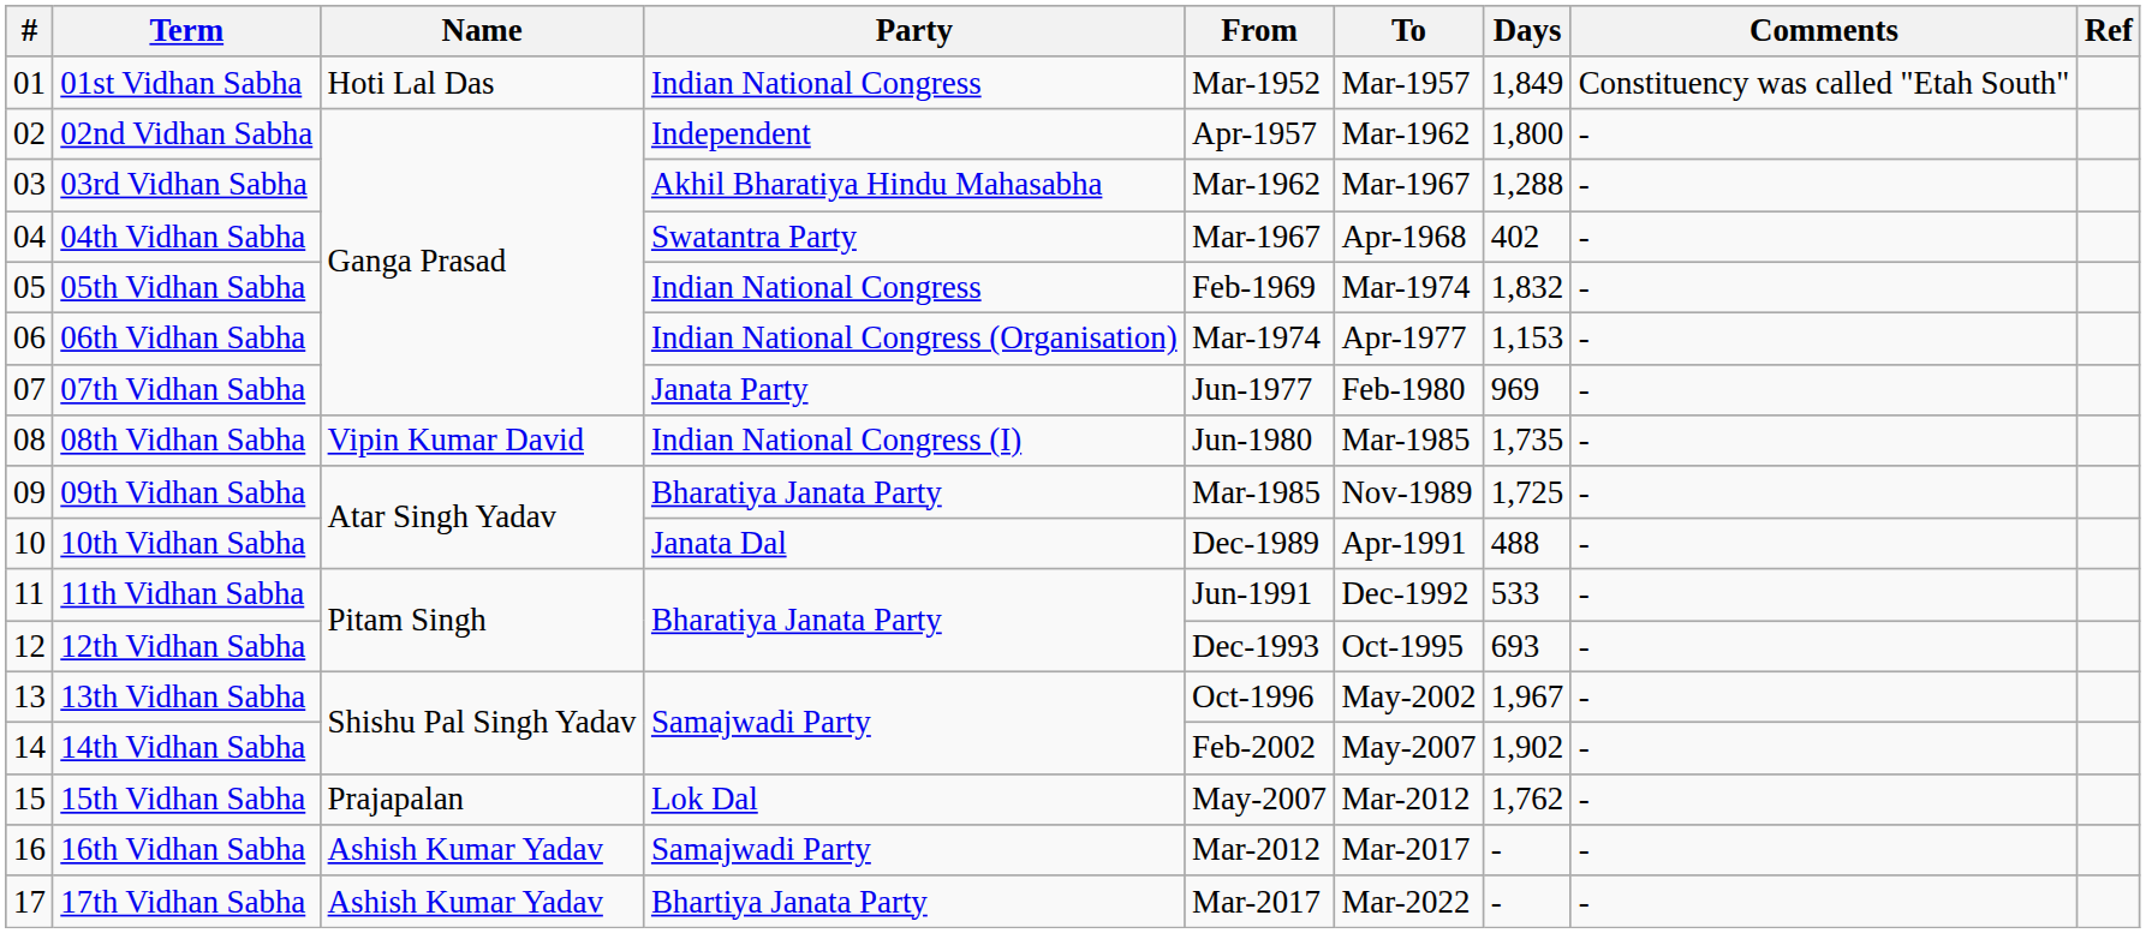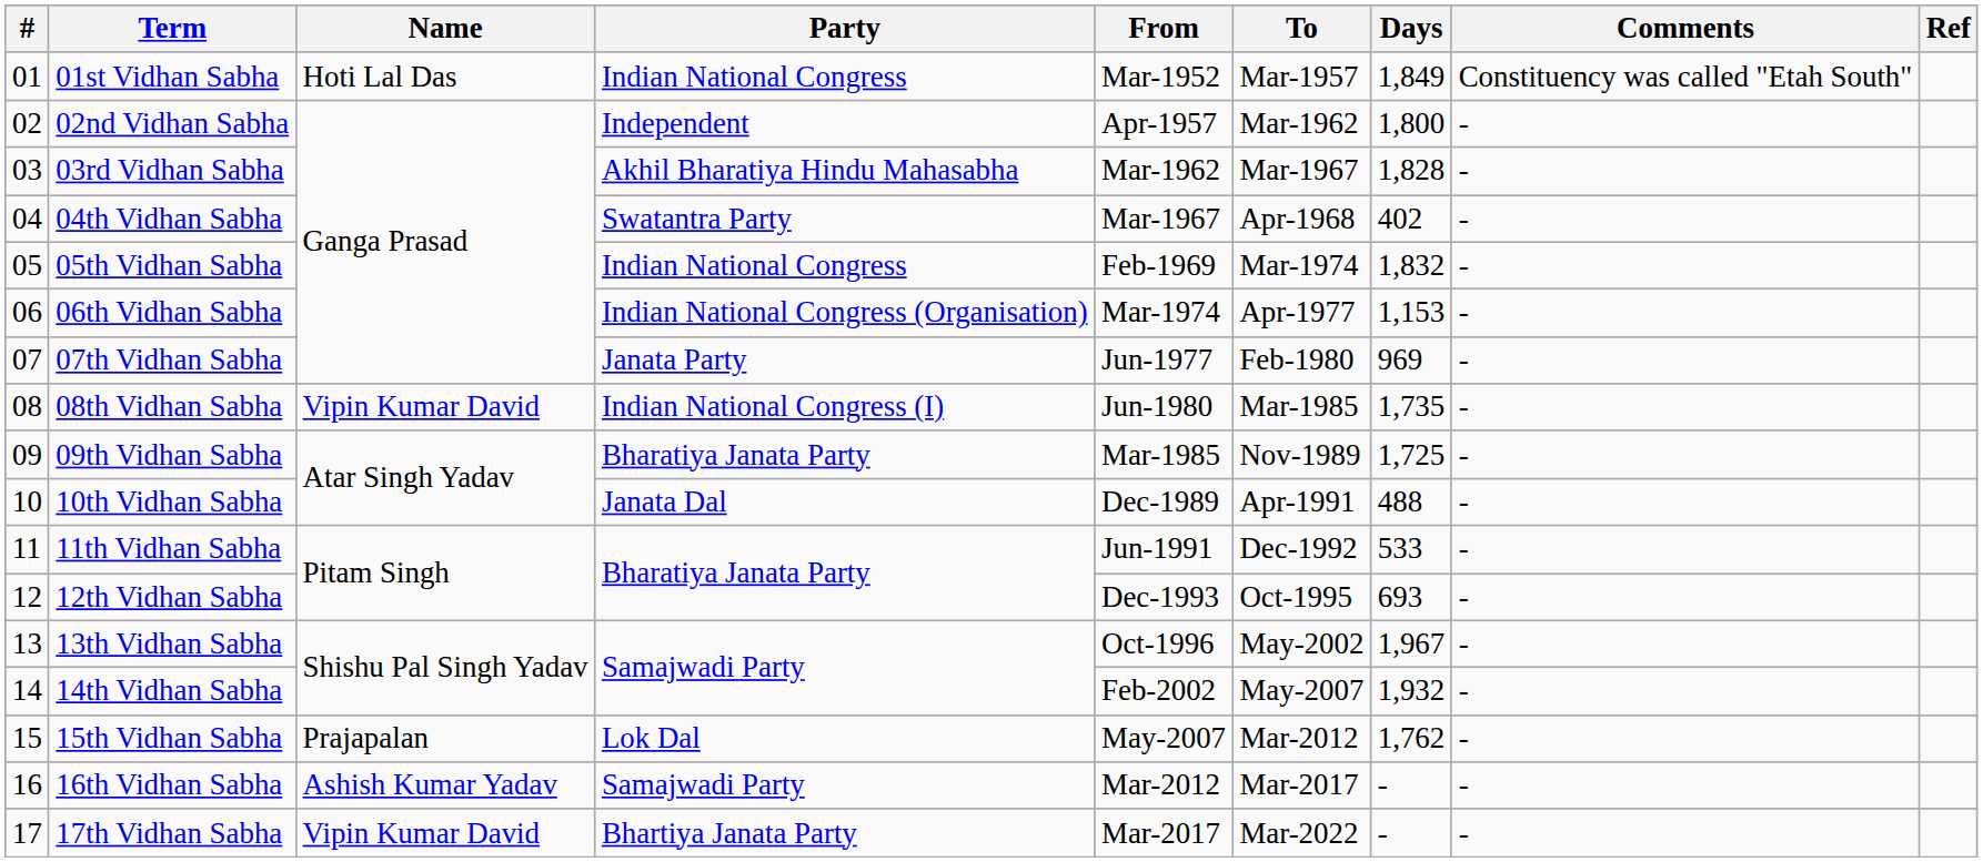 <table class="wikitable sortable">
 <tr>
 <th>#</th>
 <th><a href='#'>Term</a></th>
 <th>Name</th>
 <th>Party</th>
 <th>From</th>
 <th>To</th>
 <th>Days</th>
 <th>Comments</th>
 <th>Ref</th>
 </tr>
 <tr>
 <td>01</td>
 <td><a href='#'>01st Vidhan Sabha</a></td>
 <td>Hoti Lal  Das</td>
 <td><a href='#'>Indian National Congress</a></td>
 <td>Mar-1952</td>
 <td>Mar-1957</td>
 <td>1,849</td>
 <td>Constituency was called "Etah South"</td>
 <td></td>
 </tr>
 <tr>
 <td>02</td>
 <td><a href='#'>02nd Vidhan Sabha</a></td>
 <td rowspan="6">Ganga  Prasad</td>
 <td><a href='#'>Independent</a></td>
 <td>Apr-1957</td>
 <td>Mar-1962</td>
 <td>1,800</td>
 <td>-</td>
 <td></td>
 </tr>
 <tr>
 <td>03</td>
 <td><a href='#'>03rd Vidhan Sabha</a></td>
 <td><a href='#'>Akhil Bharatiya Hindu Mahasabha</a></td>
 <td>Mar-1962</td>
 <td>Mar-1967</td>
-<td>1,288</td>
+<td>1,828</td>
 <td>-</td>
 <td></td>
 </tr>
 <tr>
 <td>04</td>
 <td><a href='#'>04th Vidhan Sabha</a></td>
 <td><a href='#'>Swatantra Party</a></td>
 <td>Mar-1967</td>
 <td>Apr-1968</td>
 <td>402</td>
 <td>-</td>
 <td></td>
 </tr>
 <tr>
 <td>05</td>
 <td><a href='#'>05th Vidhan Sabha</a></td>
 <td><a href='#'>Indian National Congress</a></td>
 <td>Feb-1969</td>
 <td>Mar-1974</td>
 <td>1,832</td>
 <td>-</td>
 <td></td>
 </tr>
 <tr>
 <td>06</td>
 <td><a href='#'>06th Vidhan Sabha</a></td>
 <td><a href='#'>Indian National Congress (Organisation)</a></td>
 <td>Mar-1974</td>
 <td>Apr-1977</td>
 <td>1,153</td>
 <td>-</td>
 <td></td>
 </tr>
 <tr>
 <td>07</td>
 <td><a href='#'>07th Vidhan Sabha</a></td>
 <td><a href='#'>Janata Party</a></td>
 <td>Jun-1977</td>
 <td>Feb-1980</td>
 <td>969</td>
 <td>-</td>
 <td></td>
 </tr>
 <tr>
 <td>08</td>
 <td><a href='#'>08th Vidhan Sabha</a></td>
 <td><a href='#'>Vipin Kumar David</a></td>
 <td><a href='#'>Indian National Congress (I)</a></td>
 <td>Jun-1980</td>
 <td>Mar-1985</td>
 <td>1,735</td>
 <td>-</td>
 <td></td>
 </tr>
 <tr>
 <td>09</td>
 <td><a href='#'>09th Vidhan Sabha</a></td>
 <td rowspan="2">Atar Singh Yadav</td>
 <td><a href='#'>Bharatiya Janata Party</a></td>
 <td>Mar-1985</td>
 <td>Nov-1989</td>
 <td>1,725</td>
 <td>-</td>
 <td></td>
 </tr>
 <tr>
 <td>10</td>
 <td><a href='#'>10th Vidhan Sabha</a></td>
 <td><a href='#'>Janata Dal</a></td>
 <td>Dec-1989</td>
 <td>Apr-1991</td>
 <td>488</td>
 <td>-</td>
 <td></td>
 </tr>
 <tr>
 <td>11</td>
 <td><a href='#'>11th Vidhan Sabha</a></td>
 <td rowspan="2">Pitam  Singh</td>
 <td rowspan="2"><a href='#'>Bharatiya Janata Party</a></td>
 <td>Jun-1991</td>
 <td>Dec-1992</td>
 <td>533</td>
 <td>-</td>
 <td></td>
 </tr>
 <tr>
 <td>12</td>
 <td><a href='#'>12th Vidhan Sabha</a></td>
 <td>Dec-1993</td>
 <td>Oct-1995</td>
 <td>693</td>
 <td>-</td>
 <td></td>
 </tr>
 <tr>
 <td>13</td>
 <td><a href='#'>13th Vidhan Sabha</a></td>
 <td rowspan="2">Shishu  Pal Singh Yadav</td>
 <td rowspan="2"><a href='#'>Samajwadi Party</a></td>
 <td>Oct-1996</td>
 <td>May-2002</td>
 <td>1,967</td>
 <td>-</td>
 <td></td>
 </tr>
 <tr>
 <td>14</td>
 <td><a href='#'>14th Vidhan Sabha</a></td>
 <td>Feb-2002</td>
 <td>May-2007</td>
-<td>1,902</td>
+<td>1,932</td>
 <td>-</td>
 <td></td>
 </tr>
 <tr>
 <td>15</td>
 <td><a href='#'>15th Vidhan Sabha</a></td>
 <td>Prajapalan</td>
 <td><a href='#'>Lok Dal</a></td>
 <td>May-2007</td>
 <td>Mar-2012</td>
 <td>1,762</td>
 <td>-</td>
 <td></td>
 </tr>
 <tr>
 <td>16</td>
 <td><a href='#'>16th Vidhan Sabha</a></td>
 <td><a href='#'>Ashish Kumar Yadav</a></td>
 <td><a href='#'>Samajwadi Party</a></td>
 <td>Mar-2012</td>
 <td>Mar-2017</td>
 <td>-</td>
 <td>-</td>
 <td></td>
 </tr>
 <tr>
 <td>17</td>
 <td><a href='#'>17th Vidhan Sabha</a></td>
-<td><a href='#'>Ashish Kumar Yadav</a></td>
+<td><a href='#'>Vipin Kumar David</a></td>
 <td><a href='#'>Bhartiya Janata Party</a></td>
 <td>Mar-2017</td>
 <td>Mar-2022</td>
 <td>-</td>
 <td>-</td>
 <td></td>
 </tr>
 </table>
